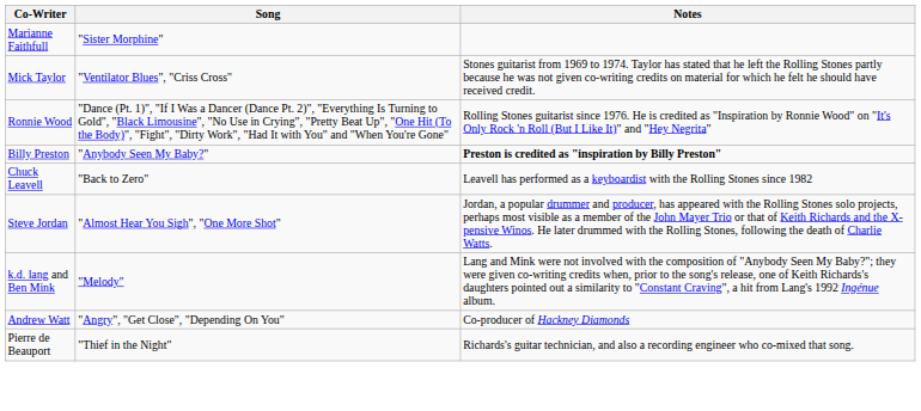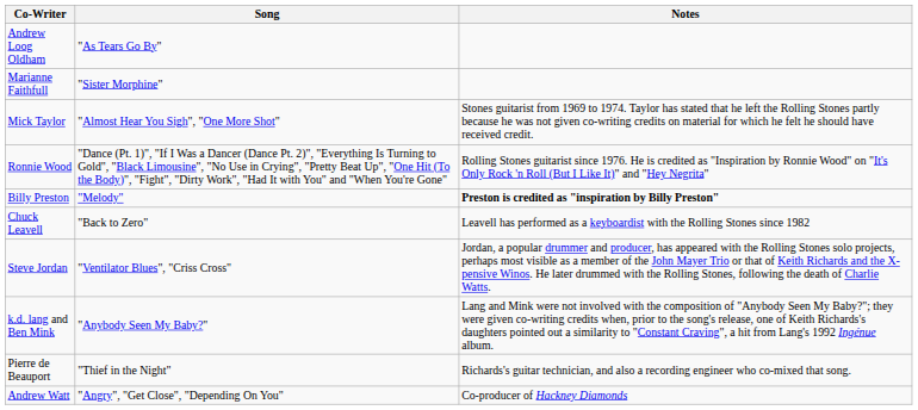 <table class="wikitable">
 <tr>
 <th scope="col">Co-Writer</th>
 <th scope="col">Song</th>
 <th scope="col">Notes</th>
+</tr>
+<tr>
+<td scope="row"><a href='#'>Andrew Loog Oldham</a></td>
+<td>"<a href='#'>As Tears Go By</a>"</td>
+<td scope="row"></td>
 </tr>
 <tr>
 <td scope="row"><a href='#'>Marianne Faithfull</a></td>
 <td>"<a href='#'>Sister Morphine</a>"</td>
 <td scope="row"></td>
 </tr>
 <tr>
 <td scope="row"><a href='#'>Mick Taylor</a></td>
-<td>"<a href='#'>Ventilator Blues</a>", "Criss Cross"</td>
+<td>"<a href='#'>Almost Hear You Sigh</a>", "<a href='#'>One More Shot</a>"</td>
 <td scope="row">Stones guitarist from 1969 to 1974. Taylor has stated that he left the Rolling Stones partly because he was not given co-writing credits on material for which he felt he should have received credit.</td>
 </tr>
 <tr>
 <td scope="row"><a href='#'>Ronnie Wood</a></td>
 <td>"Dance (Pt. 1)", "If I Was a Dancer (Dance Pt. 2)", "Everything Is Turning to Gold", "<a href='#'>Black Limousine</a>", "No Use in Crying", "Pretty Beat Up", "<a href='#'>One Hit (To the Body)</a>", "Fight", "Dirty Work", "Had It with You" and "When You're Gone"</td>
 <td scope="row">Rolling Stones guitarist since 1976.  He is credited as "Inspiration by Ronnie Wood" on "<a href='#'>It's Only Rock 'n Roll (But I Like It)</a>" and "<a href='#'>Hey Negrita</a>"</td>
 </tr>
 <tr>
 <td scope="row"><a href='#'>Billy Preston</a></td>
-<td>"<a href='#'>Anybody Seen My Baby?</a>"</td>
+<td scope="row"><a href='#'>"Melody"</a></td>
 <td scope="row"><strong>Preston is credited as "inspiration by Billy Preston"</strong></td>
 </tr>
 <tr>
 <td scope="row"><a href='#'>Chuck Leavell</a></td>
 <td>"Back to Zero"</td>
 <td scope="row">Leavell has performed as a <a href='#'>keyboardist</a> with the Rolling Stones since 1982</td>
 </tr>
 <tr>
 <td scope="row"><a href='#'>Steve Jordan</a></td>
-<td>"<a href='#'>Almost Hear You Sigh</a>", "<a href='#'>One More Shot</a>"</td>
+<td>"<a href='#'>Ventilator Blues</a>", "Criss Cross"</td>
 <td scope="row">Jordan, a popular <a href='#'>drummer</a> and <a href='#'>producer</a>, has appeared with the Rolling Stones solo projects, perhaps most visible as a member of the <a href='#'>John Mayer Trio</a> or that of <a href='#'>Keith Richards and the X-pensive Winos</a>.  He later drummed with the Rolling Stones, following the death of <a href='#'>Charlie Watts</a>.</td>
 </tr>
 <tr>
 <td scope="row"><a href='#'>k.d. lang</a> and <a href='#'>Ben Mink</a></td>
-<td scope="row"><a href='#'>"Melody"</a></td>
+<td>"<a href='#'>Anybody Seen My Baby?</a>"</td>
 <td scope="row">Lang and Mink were not involved with the composition of "Anybody Seen My Baby?"; they were given co-writing credits when, prior to the song's release, one of Keith Richards's daughters pointed out a similarity to "<a href='#'>Constant Craving</a>", a hit from Lang's 1992 <em><a href='#'>Ingénue</a></em> album.</td>
+</tr>
+<tr>
+<td scope="row">Pierre de Beauport</td>
+<td>"Thief in the Night"</td>
+<td scope="row">Richards's guitar technician, and also a recording engineer who co-mixed that song.</td>
 </tr>
 <tr>
 <td scope="row"><a href='#'>Andrew Watt</a></td>
 <td>"<a href='#'>Angry</a>", "Get Close", "Depending On You"</td>
 <td scope="row">Co-producer of <em><a href='#'>Hackney Diamonds</a></em></td>
 </tr>
-<tr>
-<td scope="row">Pierre de Beauport</td>
-<td>"Thief in the Night"</td>
-<td scope="row">Richards's guitar technician, and also a recording engineer who co-mixed that song.</td>
-</tr>
 </table>
